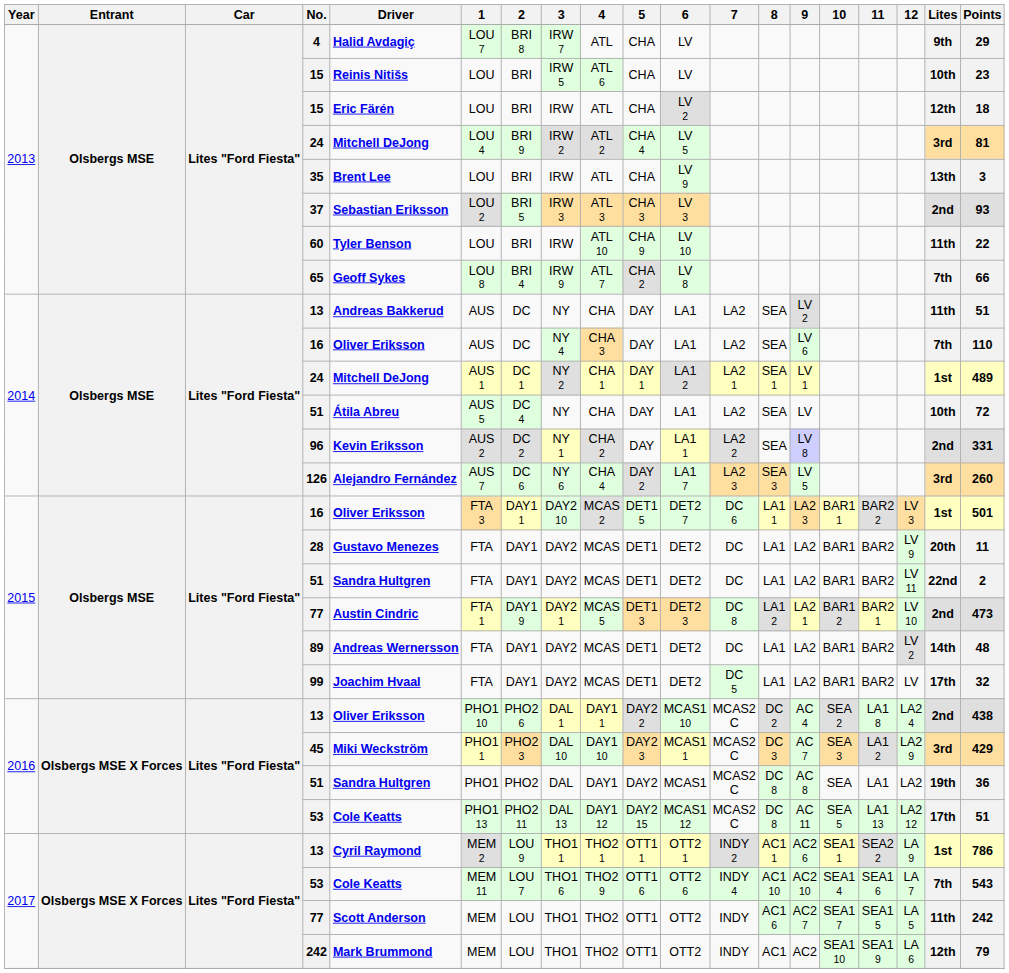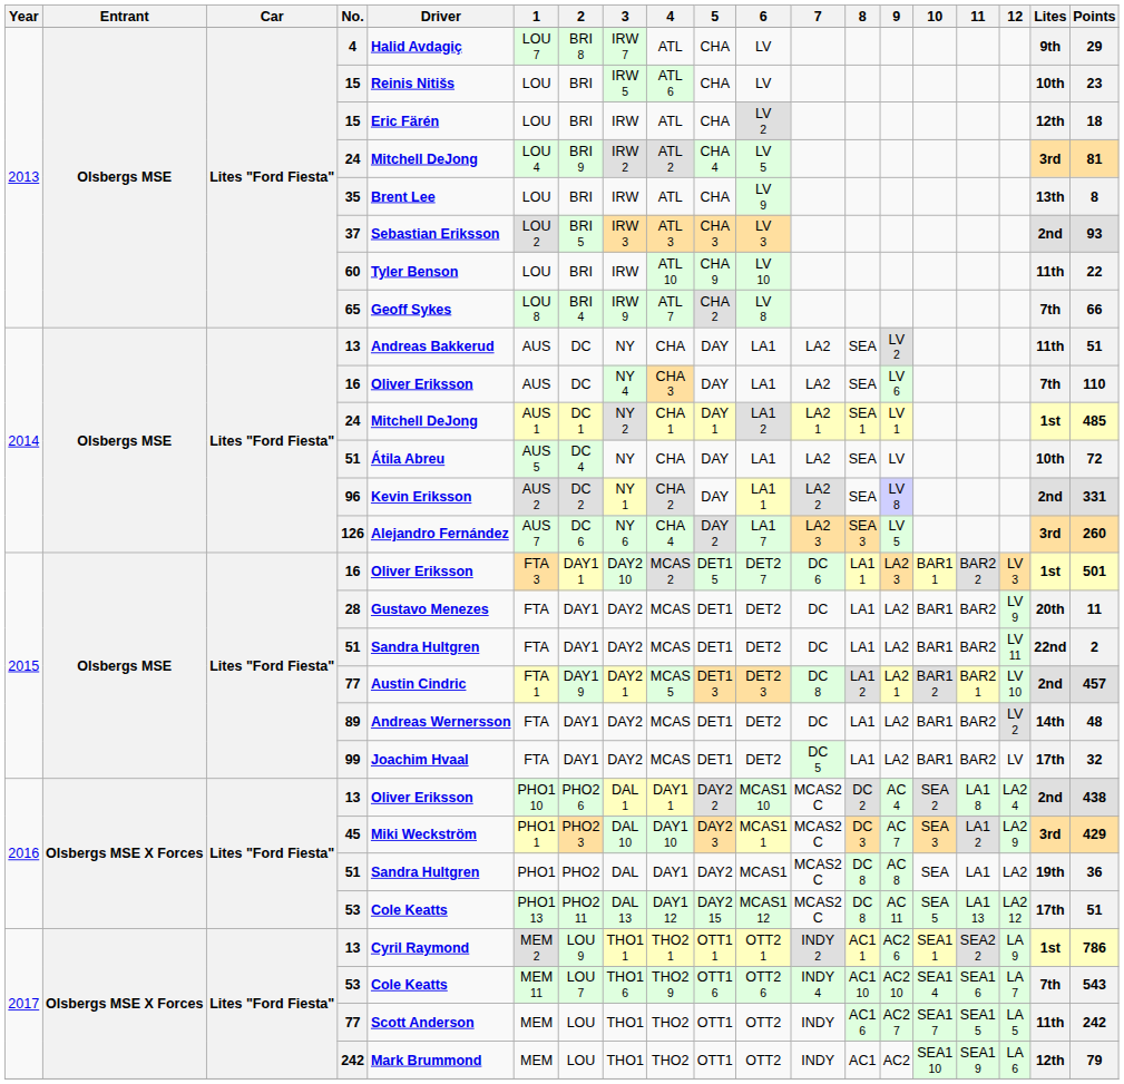 <table class="wikitable" border="1" style="text-align:center; font-size:90%;">
 <tr valign="top">
 <th>Year</th>
 <th>Entrant</th>
 <th>Car</th>
 <th>No.</th>
 <th>Driver</th>
 <th>1</th>
 <th>2</th>
 <th>3</th>
 <th>4</th>
 <th>5</th>
 <th>6</th>
 <th>7</th>
 <th>8</th>
 <th>9</th>
 <th>10</th>
 <th>11</th>
 <th>12</th>
 <th>Lites</th>
 <th>Points</th>
 </tr>
 <tr>
 </tr>
 <tr>
 </tr>
 <tr>
 <td rowspan=8><a href='#'>2013</a></td>
 <th rowspan=8>Olsbergs MSE</th>
 <th rowspan=8>Lites "Ford Fiesta"</th>
 <th>4</th>
 <td align="left"> <strong><a href='#'>Halid Avdagiç</a></strong></td>
 <td style="background:#DFFFDF;">LOU<br><small>7</small></td>
 <td style="background:#DFFFDF;">BRI<br><small>8</small></td>
 <td style="background:#DFFFDF;">IRW<br><small>7</small></td>
 <td>ATL<br><small></small></td>
 <td>CHA<br><small></small></td>
 <td>LV<br><small></small></td>
 <td></td>
 <td></td>
 <td></td>
 <td></td>
 <td></td>
 <td></td>
 <th>9th</th>
 <th>29</th>
 </tr>
 <tr>
 <th>15</th>
 <td align="left"> <strong><a href='#'>Reinis Nitišs</a></strong></td>
 <td>LOU<br><small></small></td>
 <td>BRI<br><small></small></td>
 <td style="background:#DFFFDF;">IRW<br><small>5</small></td>
 <td style="background:#DFFFDF;">ATL<br><small>6</small></td>
 <td>CHA<br><small></small></td>
 <td>LV<br><small></small></td>
 <td></td>
 <td></td>
 <td></td>
 <td></td>
 <td></td>
 <td></td>
 <th>10th</th>
 <th>23</th>
 </tr>
 <tr>
 <th>15</th>
 <td align="left"> <strong><a href='#'>Eric Färén</a></strong></td>
 <td>LOU<br><small></small></td>
 <td>BRI<br><small></small></td>
 <td>IRW<br><small></small></td>
 <td>ATL<br><small></small></td>
 <td>CHA<br><small></small></td>
 <td style="background:#DFDFDF;">LV<br><small>2</small></td>
 <td></td>
 <td></td>
 <td></td>
 <td></td>
 <td></td>
 <td></td>
 <th>12th</th>
 <th>18</th>
 </tr>
 <tr>
 <th>24</th>
 <td align="left"> <strong><a href='#'>Mitchell DeJong</a></strong></td>
 <td style="background:#DFFFDF;">LOU<br><small>4</small></td>
 <td style="background:#DFFFDF;">BRI<br><small>9</small></td>
 <td style="background:#DFDFDF;">IRW<br><small>2</small></td>
 <td style="background:#DFDFDF;">ATL<br><small>2</small></td>
 <td style="background:#DFFFDF;">CHA<br><small>4</small></td>
 <td style="background:#DFFFDF;">LV<br><small>5</small></td>
 <td></td>
 <td></td>
 <td></td>
 <td></td>
 <td></td>
 <td></td>
 <th style="background:#FFDF9F;">3rd</th>
 <th style="background:#FFDF9F;">81</th>
 </tr>
 <tr>
 <th>35</th>
 <td align="left"> <strong><a href='#'>Brent Lee</a></strong></td>
 <td>LOU<br><small></small></td>
 <td>BRI<br><small></small></td>
 <td>IRW<br><small></small></td>
 <td>ATL<br><small></small></td>
 <td>CHA<br><small></small></td>
 <td style="background:#DFFFDF;">LV<br><small>9</small></td>
 <td></td>
 <td></td>
 <td></td>
 <td></td>
 <td></td>
 <td></td>
 <th>13th</th>
-<th>3</th>
+<th>8</th>
 </tr>
 <tr>
 <th>37</th>
 <td align="left"> <strong><a href='#'>Sebastian Eriksson</a></strong></td>
 <td style="background:#DFDFDF;">LOU<br><small>2</small></td>
 <td style="background:#DFFFDF;">BRI<br><small>5</small></td>
 <td style="background:#FFDF9F;">IRW<br><small>3</small></td>
 <td style="background:#FFDF9F;">ATL<br><small>3</small></td>
 <td style="background:#FFDF9F;">CHA<br><small>3</small></td>
 <td style="background:#FFDF9F;">LV<br><small>3</small></td>
 <td></td>
 <td></td>
 <td></td>
 <td></td>
 <td></td>
 <td></td>
 <th style="background:#DFDFDF;">2nd</th>
 <th style="background:#DFDFDF;">93</th>
 </tr>
 <tr>
 <th>60</th>
 <td align="left"> <strong><a href='#'>Tyler Benson</a></strong></td>
 <td>LOU<br><small></small></td>
 <td>BRI<br><small></small></td>
 <td>IRW<br><small></small></td>
 <td style="background:#DFFFDF;">ATL<br><small>10</small></td>
 <td style="background:#DFFFDF;">CHA<br><small>9</small></td>
 <td style="background:#DFFFDF;">LV<br><small>10</small></td>
 <td></td>
 <td></td>
 <td></td>
 <td></td>
 <td></td>
 <td></td>
 <th>11th</th>
 <th>22</th>
 </tr>
 <tr>
 <th>65</th>
 <td align="left"> <strong><a href='#'>Geoff Sykes</a></strong></td>
 <td style="background:#DFFFDF;">LOU<br><small>8</small></td>
 <td style="background:#DFFFDF;">BRI<br><small>4</small></td>
 <td style="background:#DFFFDF;">IRW<br><small>9</small></td>
 <td style="background:#DFFFDF;">ATL<br><small>7</small></td>
 <td style="background:#DFDFDF;">CHA<br><small>2</small></td>
 <td style="background:#DFFFDF;">LV<br><small>8</small></td>
 <td></td>
 <td></td>
 <td></td>
 <td></td>
 <td></td>
 <td></td>
 <th>7th</th>
 <th>66</th>
 </tr>
 <tr>
 <td rowspan=6><a href='#'>2014</a></td>
 <th rowspan=6 align="left">Olsbergs MSE</th>
 <th rowspan=6>Lites "Ford Fiesta"</th>
 <th>13</th>
 <td align="left"> <strong><a href='#'>Andreas Bakkerud</a></strong></td>
 <td>AUS<br><small></small></td>
 <td>DC<br><small></small></td>
 <td>NY<br><small></small></td>
 <td>CHA<br><small></small></td>
 <td>DAY<br><small></small></td>
 <td>LA1<br><small></small></td>
 <td>LA2<br><small></small></td>
 <td>SEA<br><small></small></td>
 <td style="background:#DFDFDF;">LV<br><small>2</small></td>
 <td></td>
 <td></td>
 <td></td>
 <th>11th</th>
 <th>51</th>
 </tr>
 <tr>
 <th>16</th>
 <td align="left"> <strong><a href='#'>Oliver Eriksson</a></strong></td>
 <td>AUS<br><small></small></td>
 <td>DC<br><small></small></td>
 <td style="background:#DFFFDF;">NY<br><small>4</small></td>
 <td style="background:#FFDF9F;">CHA<br><small>3</small></td>
 <td>DAY<br><small></small></td>
 <td>LA1<br><small></small></td>
 <td>LA2<br><small></small></td>
 <td>SEA<br><small></small></td>
 <td style="background:#DFFFDF;">LV<br><small>6</small></td>
 <td></td>
 <td></td>
 <td></td>
 <th>7th</th>
 <th>110</th>
 </tr>
 <tr>
 <th>24</th>
 <td align="left"> <strong><a href='#'>Mitchell DeJong</a></strong></td>
 <td style="background:#FFFFBF;">AUS<br><small>1</small></td>
 <td style="background:#FFFFBF;">DC<br><small>1</small></td>
 <td style="background:#DFDFDF;">NY<br><small>2</small></td>
 <td style="background:#FFFFBF;">CHA<br><small>1</small></td>
 <td style="background:#FFFFBF;">DAY<br><small>1</small></td>
 <td style="background:#DFDFDF;">LA1<br><small>2</small></td>
 <td style="background:#FFFFBF;">LA2<br><small>1</small></td>
 <td style="background:#FFFFBF;">SEA<br><small>1</small></td>
 <td style="background:#FFFFBF;">LV<br><small>1</small></td>
 <td></td>
 <td></td>
 <td></td>
 <th style="background:#FFFFBF;">1st</th>
-<th style="background:#FFFFBF;">489</th>
+<th style="background:#FFFFBF;">485</th>
 </tr>
 <tr>
 <th>51</th>
 <td align="left"> <strong><a href='#'>Átila Abreu</a></strong></td>
 <td style="background:#DFFFDF;">AUS<br><small>5</small></td>
 <td style="background:#DFFFDF;">DC<br><small>4</small></td>
 <td>NY<br><small></small></td>
 <td>CHA<br><small></small></td>
 <td>DAY<br><small></small></td>
 <td>LA1<br><small></small></td>
 <td>LA2<br><small></small></td>
 <td>SEA<br><small></small></td>
 <td>LV<br><small></small></td>
 <td></td>
 <td></td>
 <td></td>
 <th>10th</th>
 <th>72</th>
 </tr>
 <tr>
 <th>96</th>
 <td align="left"> <strong><a href='#'>Kevin Eriksson</a></strong></td>
 <td style="background:#DFDFDF;">AUS<br><small>2</small></td>
 <td style="background:#DFDFDF;">DC<br><small>2</small></td>
 <td style="background:#FFFFBF;">NY<br><small>1</small></td>
 <td style="background:#DFDFDF;">CHA<br><small>2</small></td>
 <td>DAY<br><small></small></td>
 <td style="background:#FFFFBF;">LA1<br><small>1</small></td>
 <td style="background:#DFDFDF;">LA2<br><small>2</small></td>
 <td>SEA<br><small></small></td>
 <td style="background:#CFCFFF;">LV<br><small>8</small></td>
 <td></td>
 <td></td>
 <td></td>
 <th style="background:#DFDFDF;">2nd</th>
 <th style="background:#DFDFDF;">331</th>
 </tr>
 <tr>
 <th>126</th>
 <td align="left"> <strong><a href='#'>Alejandro Fernández</a></strong></td>
 <td style="background:#DFFFDF;">AUS<br><small>7</small></td>
 <td style="background:#DFFFDF;">DC<br><small>6</small></td>
 <td style="background:#DFFFDF;">NY<br><small>6</small></td>
 <td style="background:#DFFFDF;">CHA<br><small>4</small></td>
 <td style="background:#DFDFDF;">DAY<br><small>2</small></td>
 <td style="background:#DFFFDF;">LA1<br><small>7</small></td>
 <td style="background:#FFDF9F;">LA2<br><small>3</small></td>
 <td style="background:#FFDF9F;">SEA<br><small>3</small></td>
 <td style="background:#DFFFDF;">LV<br><small>5</small></td>
 <td></td>
 <td></td>
 <td></td>
 <th style="background:#FFDF9F;">3rd</th>
 <th style="background:#FFDF9F;">260</th>
 </tr>
 <tr>
 <td rowspan=6><a href='#'>2015</a></td>
 <th rowspan=6>Olsbergs MSE</th>
 <th rowspan=6>Lites "Ford Fiesta"</th>
 <th>16</th>
 <td align="left"> <strong><a href='#'>Oliver Eriksson</a></strong></td>
 <td style="background:#FFDF9F;">FTA<br><small>3</small></td>
 <td style="background:#FFFFBF;">DAY1<br><small>1</small></td>
 <td style="background:#DFFFDF;">DAY2<br><small>10</small></td>
 <td style="background:#DFDFDF;">MCAS<br><small>2</small></td>
 <td style="background:#DFFFDF;">DET1<br><small>5</small></td>
 <td style="background:#DFFFDF;">DET2<br><small>7</small></td>
 <td style="background:#DFFFDF;">DC<br><small>6</small></td>
 <td style="background:#FFFFBF;">LA1<br><small>1</small></td>
 <td style="background:#FFDF9F;">LA2<br><small>3</small></td>
 <td style="background:#FFFFBF;">BAR1<br><small>1</small></td>
 <td style="background:#DFDFDF;">BAR2<br><small>2</small></td>
 <td style="background:#FFDF9F;">LV<br><small>3</small></td>
 <th style="background:#FFFFBF;">1st</th>
 <th style="background:#FFFFBF;">501</th>
 </tr>
 <tr>
 <th>28</th>
 <td align="left"> <strong><a href='#'>Gustavo Menezes</a></strong></td>
 <td>FTA<br><small></small></td>
 <td>DAY1<br><small></small></td>
 <td>DAY2<br><small></small></td>
 <td>MCAS<br><small></small></td>
 <td>DET1<br><small></small></td>
 <td>DET2<br><small></small></td>
 <td>DC<br><small></small></td>
 <td>LA1<br><small></small></td>
 <td>LA2<br><small></small></td>
 <td>BAR1<br><small></small></td>
 <td>BAR2<br><small></small></td>
 <td style="background:#DFFFDF;">LV<br><small>9</small></td>
 <th>20th</th>
 <th>11</th>
 </tr>
 <tr>
 <th>51</th>
 <td align="left"> <strong><a href='#'>Sandra Hultgren</a></strong></td>
 <td>FTA<br><small></small></td>
 <td>DAY1<br><small></small></td>
 <td>DAY2<br><small></small></td>
 <td>MCAS<br><small></small></td>
 <td>DET1<br><small></small></td>
 <td>DET2<br><small></small></td>
 <td>DC<br><small></small></td>
 <td>LA1<br><small></small></td>
 <td>LA2<br><small></small></td>
 <td>BAR1<br><small></small></td>
 <td>BAR2<br><small></small></td>
 <td style="background:#DFFFDF;">LV<br><small>11</small></td>
 <th>22nd</th>
 <th>2</th>
 </tr>
 <tr>
 <th>77</th>
 <td align="left"> <strong><a href='#'>Austin Cindric</a></strong></td>
 <td style="background:#FFFFBF;">FTA<br><small>1</small></td>
 <td style="background:#DFFFDF;">DAY1<br><small>9</small></td>
 <td style="background:#FFFFBF;">DAY2<br><small>1</small></td>
 <td style="background:#DFFFDF;">MCAS<br><small>5</small></td>
 <td style="background:#FFDF9F;">DET1<br><small>3</small></td>
 <td style="background:#FFDF9F;">DET2<br><small>3</small></td>
 <td style="background:#DFFFDF;">DC<br><small>8</small></td>
 <td style="background:#DFDFDF;">LA1<br><small>2</small></td>
 <td style="background:#FFFFBF;">LA2<br><small>1</small></td>
 <td style="background:#DFDFDF;">BAR1<br><small>2</small></td>
 <td style="background:#FFFFBF;">BAR2<br><small>1</small></td>
 <td style="background:#DFFFDF;">LV<br><small>10</small></td>
 <th style="background:#DFDFDF;">2nd</th>
-<th style="background:#DFDFDF;">473</th>
+<th style="background:#DFDFDF;">457</th>
 </tr>
 <tr>
 <th>89</th>
 <td align="left"> <strong><a href='#'>Andreas Wernersson</a></strong></td>
 <td>FTA<br><small></small></td>
 <td>DAY1<br><small></small></td>
 <td>DAY2<br><small></small></td>
 <td>MCAS<br><small></small></td>
 <td>DET1<br><small></small></td>
 <td>DET2<br><small></small></td>
 <td>DC<br><small></small></td>
 <td>LA1<br><small></small></td>
 <td>LA2<br><small></small></td>
 <td>BAR1<br><small></small></td>
 <td>BAR2<br><small></small></td>
 <td style="background:#DFDFDF;">LV<br><small>2</small></td>
 <th>14th</th>
 <th>48</th>
 </tr>
 <tr>
 <th>99</th>
 <td align="left"> <strong><a href='#'>Joachim Hvaal</a></strong></td>
 <td>FTA<br><small></small></td>
 <td>DAY1<br><small></small></td>
 <td>DAY2<br><small></small></td>
 <td>MCAS<br><small></small></td>
 <td>DET1<br><small></small></td>
 <td>DET2<br><small></small></td>
 <td style="background:#DFFFDF;">DC<br><small>5</small></td>
 <td>LA1<br><small></small></td>
 <td>LA2<br><small></small></td>
 <td>BAR1<br><small></small></td>
 <td>BAR2<br><small></small></td>
 <td>LV<br><small></small></td>
 <th>17th</th>
 <th>32</th>
 </tr>
 <tr>
 <td rowspan=4><a href='#'>2016</a></td>
 <th rowspan=4>Olsbergs MSE X Forces</th>
 <th rowspan=4>Lites "Ford Fiesta"</th>
 <th>13</th>
 <td align="left"> <strong><a href='#'>Oliver Eriksson</a></strong></td>
 <td style="background:#DFFFDF;">PHO1<br><small>10</small></td>
 <td style="background:#DFFFDF;">PHO2<br><small>6</small></td>
 <td style="background:#FFFFBF;">DAL<br><small>1</small></td>
 <td style="background:#FFFFBF;">DAY1<br><small>1</small></td>
 <td style="background:#DFDFDF;">DAY2<br><small>2</small></td>
 <td style="background:#DFFFDF;">MCAS1<br><small>10</small></td>
 <td>MCAS2<br>C<br></td>
 <td style="background:#DFDFDF;">DC<br><small>2</small></td>
 <td style="background:#DFFFDF;">AC<br><small>4</small></td>
 <td style="background:#DFDFDF;">SEA<br><small>2</small></td>
 <td style="background:#DFFFDF;">LA1<br><small>8</small></td>
 <td style="background:#DFFFDF;">LA2<br><small>4</small></td>
 <th style="background:#DFDFDF;">2nd</th>
 <th style="background:#DFDFDF;">438</th>
 </tr>
 <tr>
 <th>45</th>
 <td align="left"> <strong><a href='#'>Miki Weckström</a></strong></td>
 <td style="background:#FFFFBF;">PHO1<br><small>1</small></td>
 <td style="background:#FFDF9F;">PHO2<br><small>3</small></td>
 <td style="background:#DFFFDF;">DAL<br><small>10</small></td>
 <td style="background:#DFFFDF;">DAY1<br><small>10</small></td>
 <td style="background:#FFDF9F;">DAY2<br><small>3</small></td>
 <td style="background:#FFFFBF;">MCAS1<br><small>1</small></td>
 <td>MCAS2<br>C<br></td>
 <td style="background:#FFDF9F;">DC<br><small>3</small></td>
 <td style="background:#DFFFDF;">AC<br><small>7</small></td>
 <td style="background:#FFDF9F;">SEA<br><small>3</small></td>
 <td style="background:#DFDFDF;">LA1<br><small>2</small></td>
 <td style="background:#DFFFDF;">LA2<br><small>9</small></td>
 <th style="background:#FFDF9F;">3rd</th>
 <th style="background:#FFDF9F;">429</th>
 </tr>
 <tr>
 <th>51</th>
 <td align="left"> <strong><a href='#'>Sandra Hultgren</a></strong></td>
 <td>PHO1<br><small></small></td>
 <td>PHO2<br><small></small></td>
 <td>DAL<br><small></small></td>
 <td>DAY1<br><small></small></td>
 <td>DAY2<br><small></small></td>
 <td>MCAS1<br><small></small></td>
 <td>MCAS2<br>C<br></td>
 <td style="background:#DFFFDF;">DC<br><small>8</small></td>
 <td style="background:#DFFFDF;">AC<br><small>8</small></td>
 <td>SEA<br><small></small></td>
 <td>LA1<br><small></small></td>
 <td>LA2<br><small></small></td>
 <th>19th</th>
 <th>36</th>
 </tr>
 <tr>
 <th>53</th>
 <td align="left"> <strong><a href='#'>Cole Keatts</a></strong></td>
 <td style="background:#DFFFDF;">PHO1<br><small>13</small></td>
 <td style="background:#DFFFDF;">PHO2<br><small>11</small></td>
 <td style="background:#DFFFDF;">DAL<br><small>13</small></td>
 <td style="background:#DFFFDF;">DAY1<br><small>12</small></td>
 <td style="background:#DFFFDF;">DAY2<br><small>15</small></td>
 <td style="background:#DFFFDF;">MCAS1<br><small>12</small></td>
 <td>MCAS2<br>C<br></td>
 <td style="background:#DFFFDF;">DC<br><small>8</small></td>
 <td style="background:#DFFFDF;">AC<br><small>11</small></td>
 <td style="background:#DFFFDF;">SEA<br><small>5</small></td>
 <td style="background:#DFFFDF;">LA1<br><small>13</small></td>
 <td style="background:#DFFFDF;">LA2<br><small>12</small></td>
 <th>17th</th>
 <th>51</th>
 </tr>
 <tr>
 <td rowspan=4><a href='#'>2017</a></td>
 <th rowspan=4>Olsbergs MSE X Forces</th>
 <th rowspan=4>Lites "Ford Fiesta"</th>
 <th>13</th>
 <td align="left"> <strong><a href='#'>Cyril Raymond</a></strong></td>
 <td style="background:#DFDFDF;">MEM<br><small>2</small></td>
 <td style="background:#DFFFDF;">LOU<br><small>9</small></td>
 <td style="background:#FFFFBF;">THO1<br><small>1</small></td>
 <td style="background:#FFFFBF;">THO2<br><small>1</small></td>
 <td style="background:#FFFFBF;">OTT1<br><small>1</small></td>
 <td style="background:#FFFFBF;">OTT2<br><small>1</small></td>
 <td style="background:#DFDFDF;">INDY<br><small>2</small></td>
 <td style="background:#FFFFBF;">AC1<br><small>1</small></td>
 <td style="background:#DFFFDF;">AC2<br><small>6</small></td>
 <td style="background:#FFFFBF;">SEA1<br><small>1</small></td>
 <td style="background:#DFDFDF;">SEA2<br><small>2</small></td>
 <td style="background:#DFFFDF;">LA<br><small>9</small></td>
 <th style="background:#FFFFBF;">1st</th>
 <th style="background:#FFFFBF;">786</th>
 </tr>
 <tr>
 <th>53</th>
 <td align="left"> <strong><a href='#'>Cole Keatts</a></strong></td>
 <td style="background:#DFFFDF;">MEM<br><small>11</small></td>
 <td style="background:#DFFFDF;">LOU<br><small>7</small></td>
 <td style="background:#DFFFDF;">THO1<br><small>6</small></td>
 <td style="background:#DFFFDF;">THO2<br><small>9</small></td>
 <td style="background:#DFFFDF;">OTT1<br><small>6</small></td>
 <td style="background:#DFFFDF;">OTT2<br><small>6</small></td>
 <td style="background:#DFFFDF;">INDY<br><small>4</small></td>
 <td style="background:#DFFFDF;">AC1<br><small>10</small></td>
 <td style="background:#DFFFDF;">AC2<br><small>10</small></td>
 <td style="background:#DFFFDF;">SEA1<br><small>4</small></td>
 <td style="background:#DFFFDF;">SEA1<br><small>6</small></td>
 <td style="background:#DFFFDF;">LA<br><small>7</small></td>
 <th>7th</th>
 <th>543</th>
 </tr>
 <tr>
 <th>77</th>
 <td align="left"> <strong><a href='#'>Scott Anderson</a></strong></td>
 <td>MEM</td>
 <td>LOU</td>
 <td>THO1</td>
 <td>THO2</td>
 <td>OTT1</td>
 <td>OTT2</td>
 <td>INDY</td>
 <td style="background:#DFFFDF;">AC1<br><small>6</small></td>
 <td style="background:#DFFFDF;">AC2<br><small>7</small></td>
 <td style="background:#DFFFDF;">SEA1<br><small>7</small></td>
 <td style="background:#DFFFDF;">SEA1<br><small>5</small></td>
 <td style="background:#DFFFDF;">LA<br><small>5</small></td>
 <th>11th</th>
 <th>242</th>
 </tr>
 <tr>
 <th>242</th>
 <td align="left"> <strong><a href='#'>Mark Brummond</a></strong></td>
 <td>MEM</td>
 <td>LOU</td>
 <td>THO1</td>
 <td>THO2</td>
 <td>OTT1</td>
 <td>OTT2</td>
 <td>INDY</td>
 <td>AC1</td>
 <td>AC2</td>
 <td style="background:#DFFFDF;">SEA1<br><small>10</small></td>
 <td style="background:#DFFFDF;">SEA1<br><small>9</small></td>
 <td style="background:#DFFFDF;">LA<br><small>6</small></td>
 <th>12th</th>
 <th>79</th>
 </tr>
 <tr>
 </tr>
 </table>
